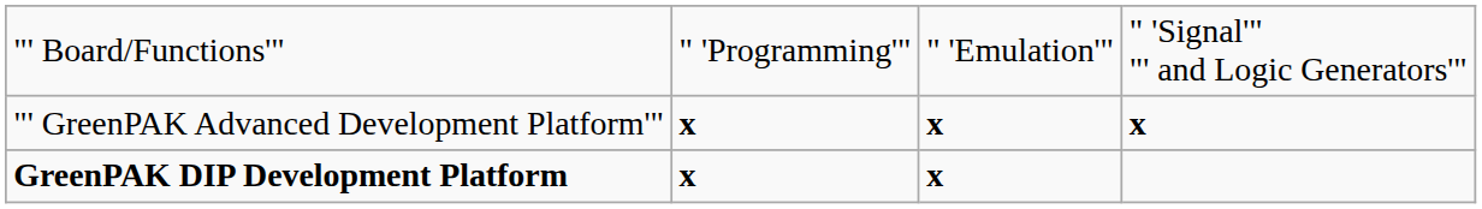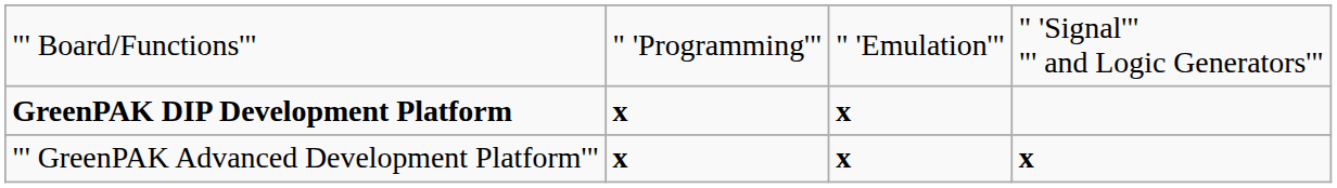 <table class= "wikitable">
 <tr>
 <td>"' Board/Functions'"</td>
 <td>"  'Programming'"</td>
 <td>"  'Emulation'"</td>
 <td>"  'Signal'"<br>"' and Logic Generators'"</td>
 </tr>
 <tr>
+<td><strong>GreenPAK DIP Development Platform</strong></td>
+<td><strong>x</strong></td>
+<td><strong>x</strong></td>
+<td></td>
+</tr>
+<tr>
 <td>"' GreenPAK Advanced Development Platform'"</td>
 <td><strong>x</strong></td>
 <td><strong>x</strong></td>
 <td><strong>x</strong></td>
 </tr>
-<tr>
-<td><strong>GreenPAK DIP Development Platform</strong></td>
-<td><strong>x</strong></td>
-<td><strong>x</strong></td>
-<td></td>
-</tr>
 </table>
